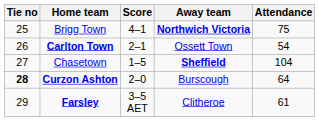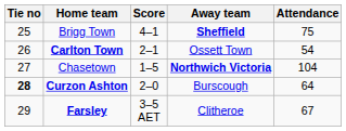 <table class="wikitable" style="text-align: center">
 <tr>
 <th>Tie no</th>
 <th>Home team</th>
 <th>Score</th>
 <th>Away team</th>
 <th>Attendance</th>
 </tr>
 <tr>
 <td>25</td>
 <td><a href='#'>Brigg Town</a></td>
 <td>4–1</td>
-<td><strong><a href='#'>Northwich Victoria</a></strong></td>
+<td><strong><a href='#'>Sheffield</a></strong></td>
 <td>75</td>
 </tr>
 <tr>
 <td>26</td>
 <td><strong><a href='#'>Carlton Town</a></strong></td>
 <td>2–1</td>
 <td><a href='#'>Ossett Town</a></td>
 <td>54</td>
 </tr>
 <tr>
 <td>27</td>
 <td><a href='#'>Chasetown</a></td>
 <td>1–5</td>
-<td><strong><a href='#'>Sheffield</a></strong></td>
+<td><strong><a href='#'>Northwich Victoria</a></strong></td>
 <td>104</td>
 </tr>
 <tr>
 <td><strong>28</strong></td>
 <td><strong><a href='#'>Curzon Ashton</a></strong></td>
 <td>2–0</td>
 <td><a href='#'>Burscough</a></td>
 <td>64</td>
 </tr>
 <tr>
 <td>29</td>
 <td><strong><a href='#'>Farsley</a></strong></td>
 <td>3–5<br>AET</td>
 <td><a href='#'>Clitheroe</a></td>
-<td>61</td>
+<td>67</td>
 </tr>
 </table>
